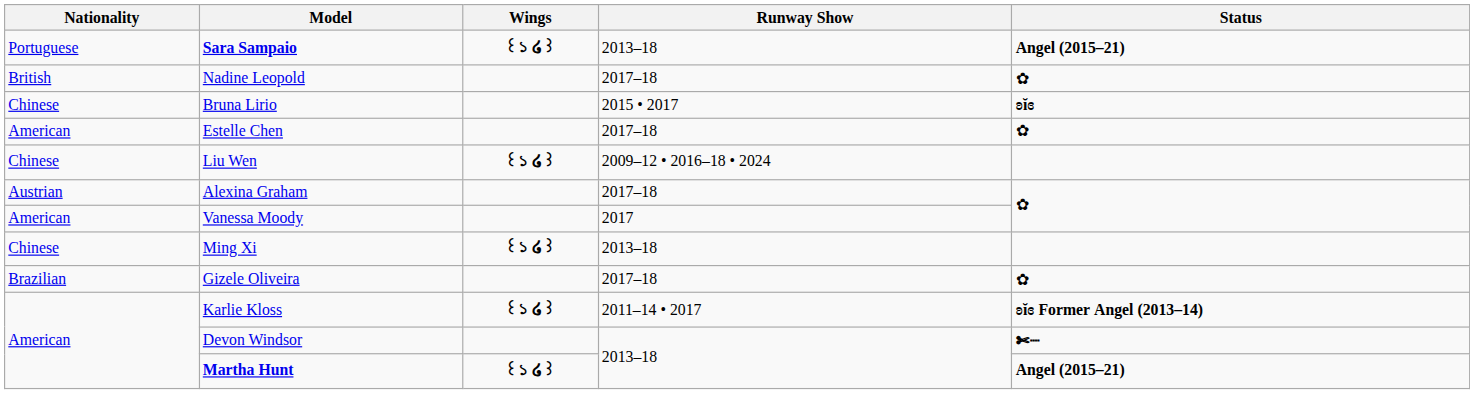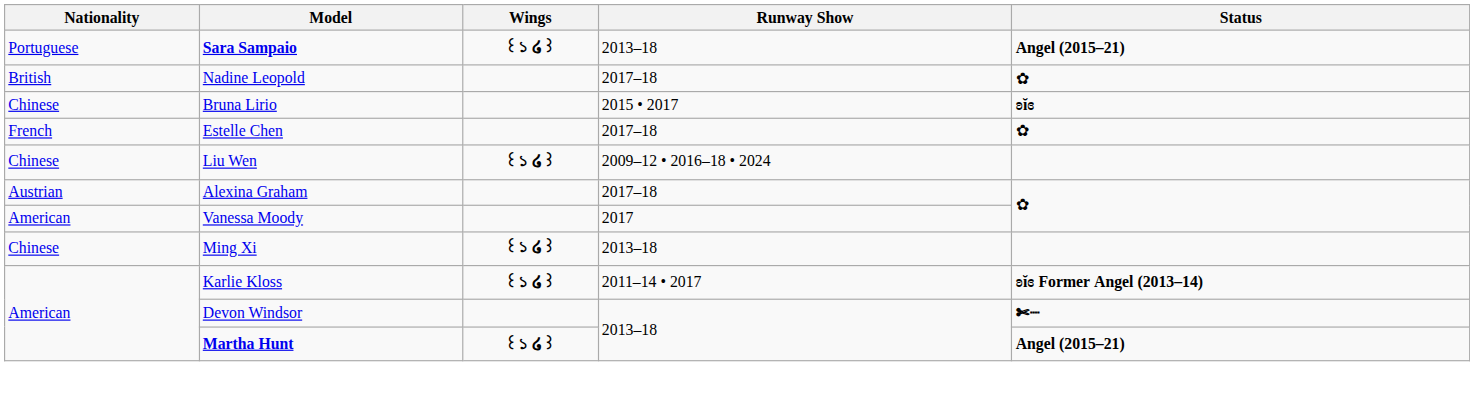 <table class="sortable wikitable"  style="font-size:85%; width:100%;">
 <tr>
 <th>Nationality</th>
 <th>Model</th>
 <th>Wings</th>
 <th>Runway Show</th>
 <th>Status</th>
 </tr>
 <tr>
 <td> <a href='#'>Portuguese</a></td>
 <td><strong><a href='#'>Sara Sampaio</a></strong></td>
 <td align="center"><strong>꒰১ ໒꒱</strong></td>
 <td>2013–18</td>
 <td><strong> Angel (2015–21)</strong></td>
 </tr>
 <tr>
 <td> <a href='#'>British</a></td>
 <td><a href='#'>Nadine Leopold</a></td>
 <td></td>
 <td>2017–18</td>
 <td>✿</td>
 </tr>
 <tr>
 <td> <a href='#'>Chinese</a></td>
 <td><a href='#'>Bruna Lirio</a></td>
 <td></td>
 <td>2015 • 2017</td>
 <td><strong>ʚĭɞ</strong></td>
 </tr>
 <tr>
-<td> <a href='#'>American</a></td>
+<td> <a href='#'>French</a></td>
 <td><a href='#'>Estelle Chen</a></td>
 <td></td>
 <td>2017–18</td>
 <td>✿</td>
 </tr>
 <tr>
 <td> <a href='#'>Chinese</a></td>
 <td><a href='#'>Liu Wen</a></td>
 <td align="center"><strong>꒰১ ໒꒱</strong></td>
 <td>2009–12 • 2016–18 • 2024</td>
 <td></td>
 </tr>
 <tr>
 <td> <a href='#'>Austrian</a></td>
 <td><a href='#'>Alexina Graham</a></td>
 <td></td>
 <td>2017–18</td>
 <td rowspan="2">✿</td>
 </tr>
 <tr>
 <td> <a href='#'>American</a></td>
 <td><a href='#'>Vanessa Moody</a></td>
 <td></td>
 <td>2017</td>
 </tr>
 <tr>
 <td> <a href='#'>Chinese</a></td>
 <td><a href='#'>Ming Xi</a></td>
 <td align="center"><strong>꒰১ ໒꒱</strong></td>
 <td>2013–18</td>
 <td></td>
 </tr>
 <tr>
-<td> <a href='#'>Brazilian</a></td>
-<td><a href='#'>Gizele Oliveira</a></td>
-<td></td>
-<td>2017–18</td>
-<td>✿</td>
-</tr>
-<tr>
 <td rowspan="3"> <a href='#'>American</a></td>
 <td><a href='#'>Karlie Kloss</a></td>
 <td align="center"><strong>꒰১ ໒꒱</strong></td>
 <td>2011–14 • 2017</td>
 <td><strong>ʚĭɞ</strong> <strong>Former</strong> <strong> Angel (2013–14)</strong></td>
 </tr>
 <tr>
 <td><a href='#'>Devon Windsor</a></td>
 <td></td>
 <td rowspan="2">2013–18</td>
 <td><strong>✄┈</strong></td>
 </tr>
 <tr>
 <td><strong><a href='#'>Martha Hunt</a></strong></td>
 <td align="center"><strong>꒰১ ໒꒱</strong></td>
 <td><strong> Angel (2015–21)</strong></td>
 </tr>
 </table>
